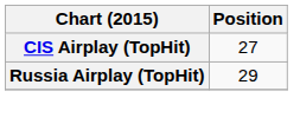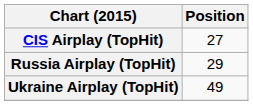 <table class="wikitable sortable plainrowheaders" style="text-align:center">
 <tr>
 <th scope="col">Chart (2015)</th>
 <th scope="col">Position</th>
 </tr>
 <tr>
 <th scope="row"><a href='#'>CIS</a> Airplay (TopHit)</th>
 <td>27</td>
 </tr>
 <tr>
 <th scope="row">Russia Airplay (TopHit)</th>
 <td>29</td>
 </tr>
 <tr>
+<th scope="row">Ukraine Airplay (TopHit)</th>
+<td>49</td>
+</tr>
+<tr>
 </tr>
 </table>
